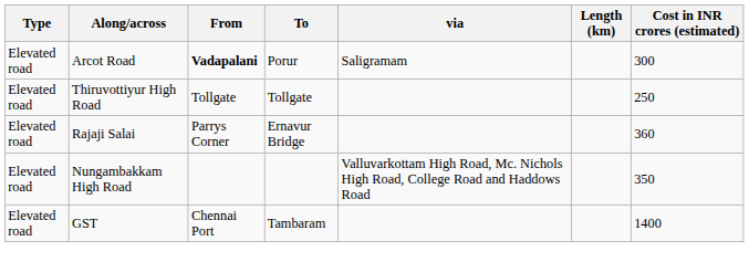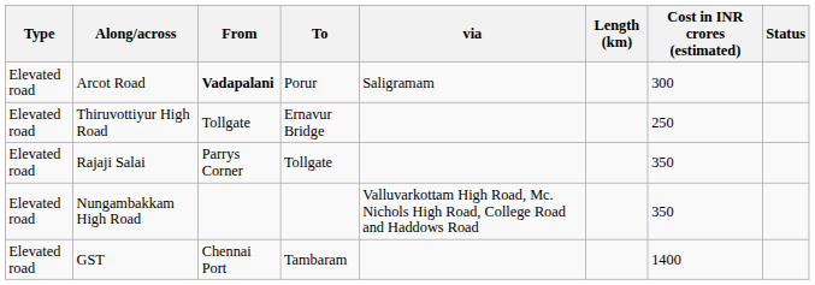 <table class="wikitable">
 <tr>
 <th>Type</th>
 <th>Along/across</th>
 <th>From</th>
 <th>To</th>
 <th>via</th>
 <th>Length (km)</th>
 <th>Cost in INR crores (estimated)</th>
+<th>Status</th>
 </tr>
 <tr>
 <td>Elevated road</td>
 <td>Arcot Road</td>
 <td><strong>Vadapalani</strong></td>
 <td>Porur</td>
 <td>Saligramam</td>
 <td></td>
 <td>300</td>
+<td></td>
 </tr>
 <tr>
 <td>Elevated road</td>
 <td>Thiruvottiyur High Road</td>
 <td>Tollgate</td>
-<td>Tollgate</td>
+<td>Ernavur Bridge</td>
 <td></td>
 <td></td>
 <td>250</td>
+<td></td>
 </tr>
 <tr>
 <td>Elevated road</td>
 <td>Rajaji Salai</td>
 <td>Parrys Corner</td>
-<td>Ernavur Bridge</td>
+<td>Tollgate</td>
 <td></td>
 <td></td>
-<td>360</td>
+<td>350</td>
+<td></td>
 </tr>
 <tr>
 <td>Elevated road</td>
 <td>Nungambakkam High Road</td>
 <td></td>
 <td></td>
 <td>Valluvarkottam High Road, Mc. Nichols High Road, College Road and Haddows Road</td>
 <td></td>
 <td>350</td>
+<td></td>
 </tr>
 <tr>
 <td>Elevated road</td>
 <td>GST</td>
 <td>Chennai Port</td>
 <td>Tambaram</td>
 <td></td>
 <td></td>
 <td>1400</td>
+<td></td>
 </tr>
 </table>
